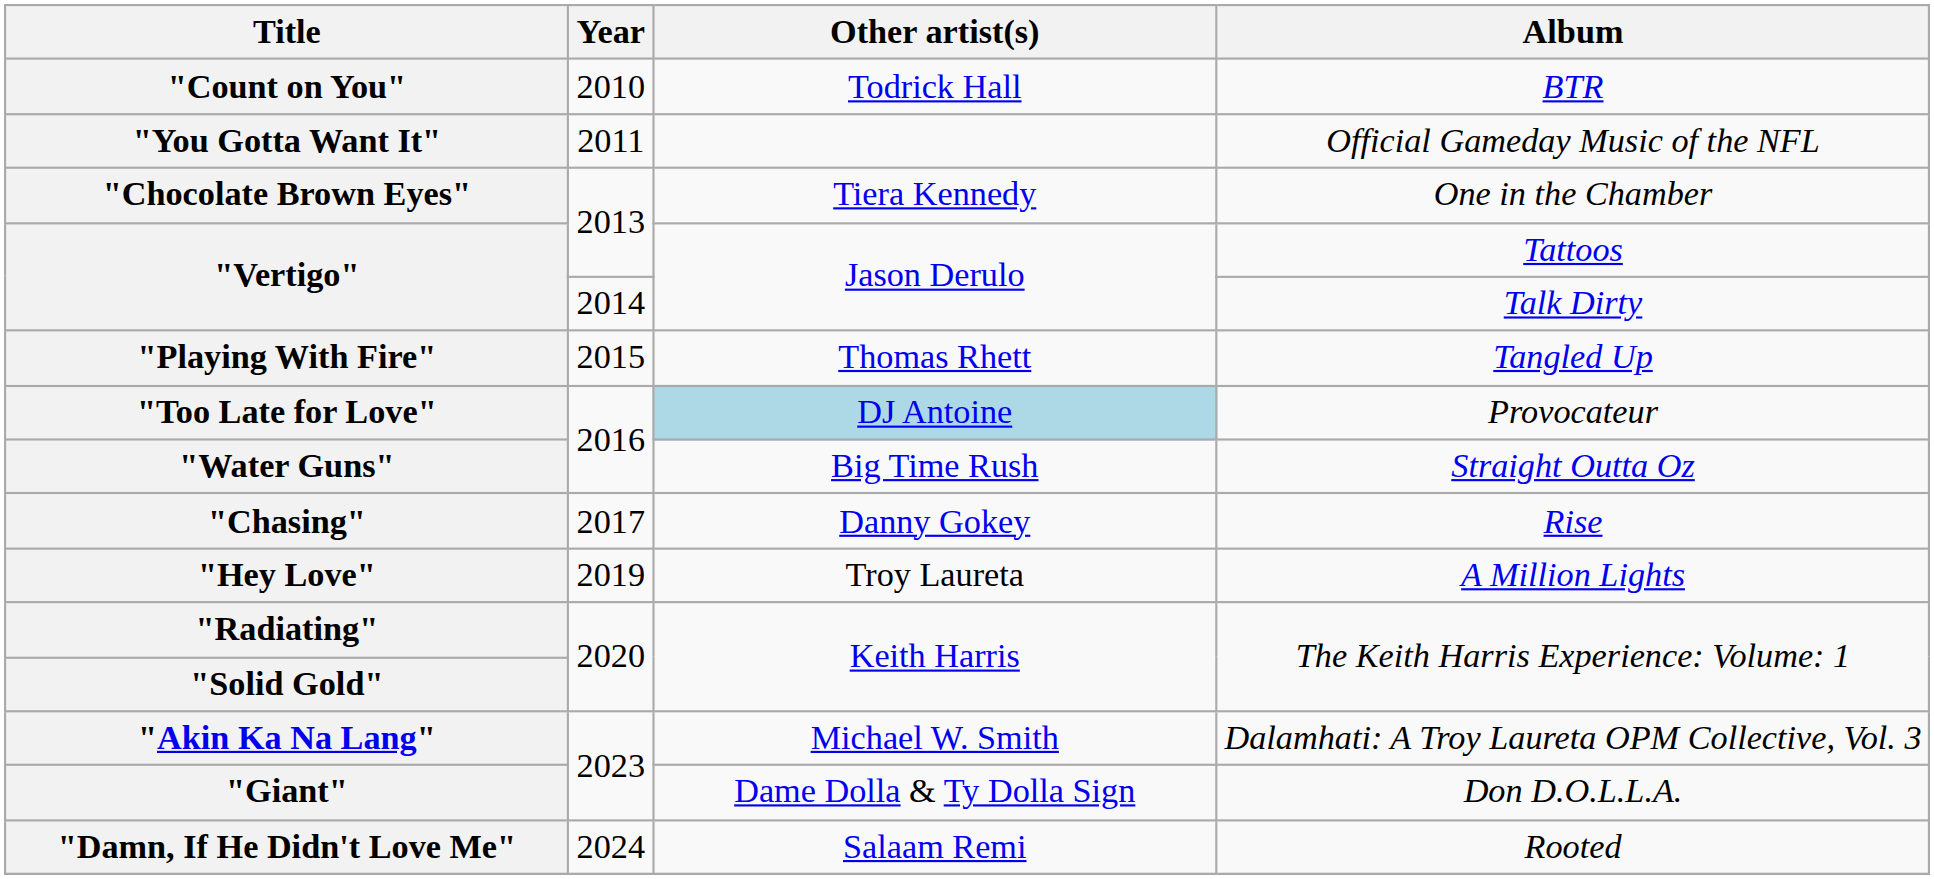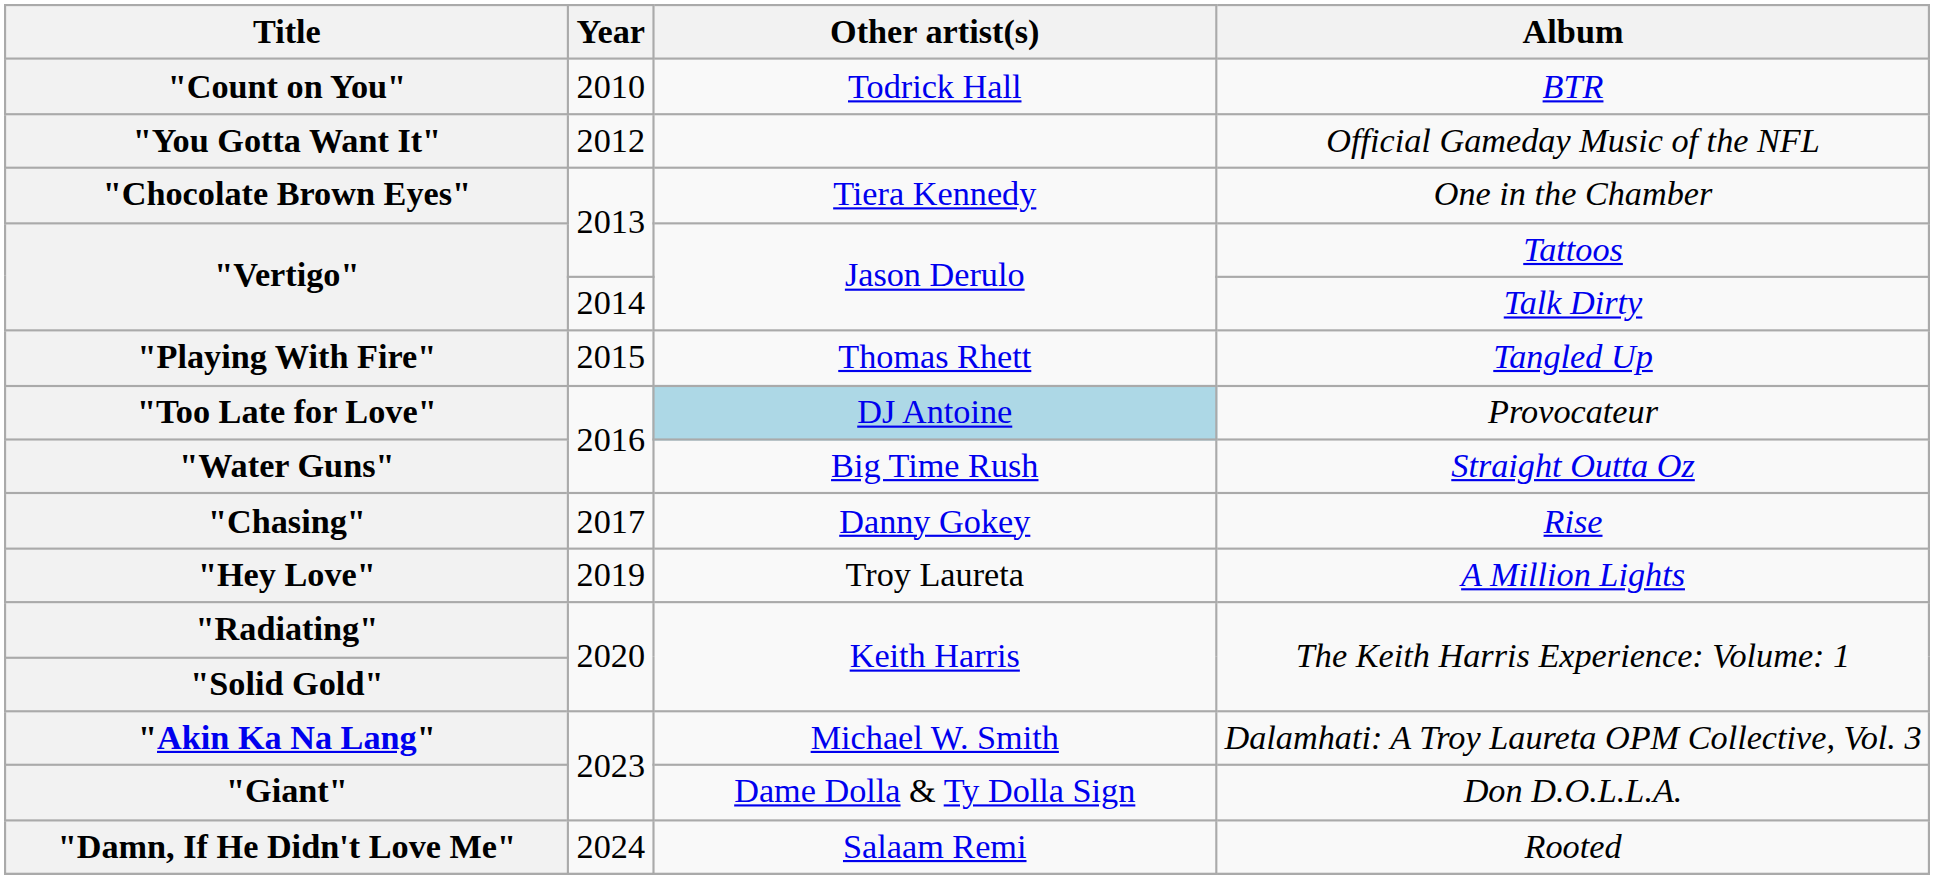 <table class="wikitable plainrowheaders" style="text-align:center;">
 <tr>
 <th scope="col" style="width:16em;">Title</th>
 <th scope="col">Year</th>
 <th scope="col" style="width:16em;">Other artist(s)</th>
 <th scope="col">Album</th>
 </tr>
 <tr>
 <th scope="row">"Count on You"</th>
 <td>2010</td>
 <td><a href='#'>Todrick Hall</a></td>
 <td><em><a href='#'>BTR</a></em></td>
 </tr>
 <tr>
 <th scope="row">"You Gotta Want It"</th>
-<td>2011</td>
+<td>2012</td>
 <td></td>
 <td><em>Official Gameday Music of the NFL</em></td>
 </tr>
 <tr>
 <th scope="row">"Chocolate Brown Eyes"</th>
 <td rowspan="2">2013</td>
 <td><a href='#'>Tiera Kennedy</a></td>
 <td><em>One in the Chamber</em></td>
 </tr>
 <tr>
 <th scope="row" rowspan="2">"Vertigo"</th>
 <td rowspan="2"><a href='#'>Jason Derulo</a></td>
 <td><em><a href='#'>Tattoos</a></em></td>
 </tr>
 <tr>
 <td>2014</td>
 <td><em><a href='#'>Talk Dirty</a></em></td>
 </tr>
 <tr>
 <th scope="row">"Playing With Fire"</th>
 <td>2015</td>
 <td><a href='#'>Thomas Rhett</a></td>
 <td><em><a href='#'>Tangled Up</a></em></td>
 </tr>
 <tr>
 <th scope="row">"Too Late for Love"</th>
 <td rowspan="2">2016</td>
 <td style="background: lightblue;"><a href='#'>DJ Antoine</a></td>
 <td><em>Provocateur</em></td>
 </tr>
 <tr>
 <th scope="row">"Water Guns"</th>
 <td><a href='#'>Big Time Rush</a></td>
 <td><em><a href='#'>Straight Outta Oz</a></em></td>
 </tr>
 <tr>
 <th scope="row">"Chasing"</th>
 <td>2017</td>
 <td><a href='#'>Danny Gokey</a></td>
 <td><em><a href='#'>Rise</a></em></td>
 </tr>
 <tr>
 <th scope="row">"Hey Love"</th>
 <td>2019</td>
 <td>Troy Laureta</td>
 <td><em><a href='#'>A Million Lights</a></em></td>
 </tr>
 <tr>
 <th scope="row">"Radiating"</th>
 <td rowspan="2">2020</td>
 <td rowspan="2"><a href='#'>Keith Harris</a></td>
 <td rowspan="2"><em>The Keith Harris Experience: Volume: 1</em></td>
 </tr>
 <tr>
 <th scope="row">"Solid Gold"</th>
 </tr>
 <tr>
 <th scope="row">"<a href='#'>Akin Ka Na Lang</a>"</th>
 <td rowspan="2">2023</td>
 <td><a href='#'>Michael W. Smith</a></td>
 <td><em>Dalamhati: A Troy Laureta OPM Collective, Vol. 3</em></td>
 </tr>
 <tr>
 <th scope="row">"Giant"</th>
 <td><a href='#'>Dame Dolla</a> & <a href='#'>Ty Dolla Sign</a></td>
 <td><em>Don D.O.L.L.A.</em> </td>
 </tr>
 <tr>
 <th scope="row">"Damn, If He Didn't Love Me"</th>
 <td>2024</td>
 <td><a href='#'>Salaam Remi</a></td>
 <td><em>Rooted</em> </td>
 </tr>
 <tr>
 </tr>
 </table>
